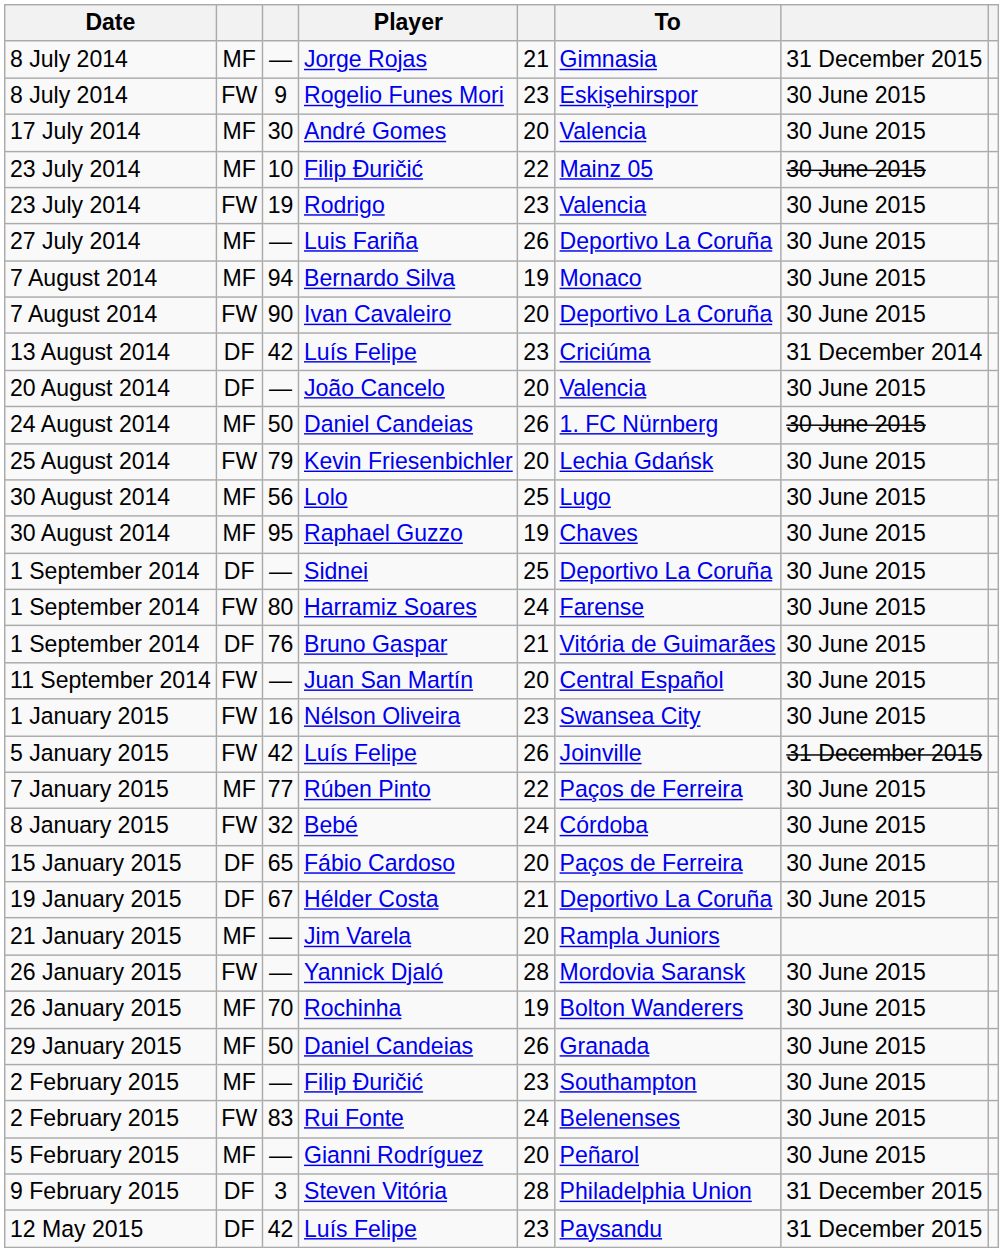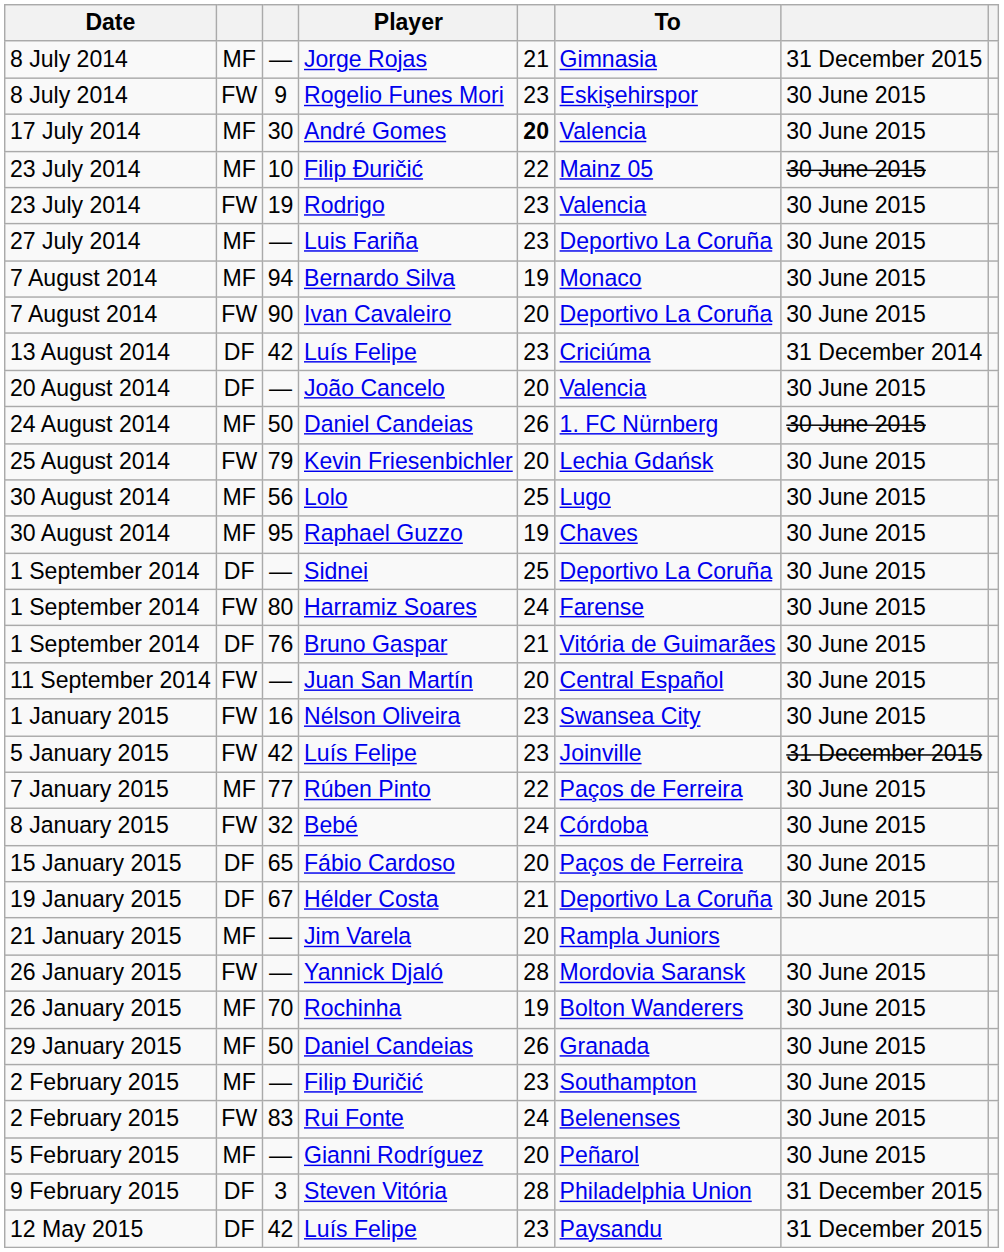 <table class="wikitable sortable" style="text-align:center;">
 <tr>
 <th>Date</th>
 <th></th>
 <th></th>
 <th>Player</th>
 <th></th>
 <th>To</th>
 <th></th>
 <th></th>
 </tr>
 <tr>
 <td align=left>8 July 2014</td>
 <td>MF</td>
 <td>—</td>
 <td align=left> <a href='#'>Jorge Rojas</a></td>
 <td>21</td>
 <td align=left> <a href='#'>Gimnasia</a></td>
 <td align=left>31 December 2015</td>
 <td></td>
 </tr>
 <tr>
 <td align=left>8 July 2014</td>
 <td>FW</td>
 <td>9</td>
 <td align=left> <a href='#'>Rogelio Funes Mori</a></td>
 <td>23</td>
 <td align=left> <a href='#'>Eskişehirspor</a></td>
 <td align=left>30 June 2015</td>
 <td></td>
 </tr>
 <tr>
 <td align=left>17 July 2014</td>
 <td>MF</td>
 <td>30</td>
 <td align=left> <a href='#'>André Gomes</a></td>
-<td>20</td>
+<td><strong>20</strong></td>
 <td align=left> <a href='#'>Valencia</a></td>
 <td align=left>30 June 2015</td>
 <td></td>
 </tr>
 <tr>
 <td align=left>23 July 2014</td>
 <td>MF</td>
 <td>10</td>
 <td align=left> <a href='#'>Filip Đuričić</a></td>
 <td>22</td>
 <td align=left> <a href='#'>Mainz 05</a></td>
 <td align=left><s>30 June 2015</s></td>
 <td></td>
 </tr>
 <tr>
 <td align=left>23 July 2014</td>
 <td>FW</td>
 <td>19</td>
 <td align=left> <a href='#'>Rodrigo</a></td>
 <td>23</td>
 <td align=left> <a href='#'>Valencia</a></td>
 <td align=left>30 June 2015</td>
 <td></td>
 </tr>
 <tr>
 <td align=left>27 July 2014</td>
 <td>MF</td>
 <td>—</td>
 <td align=left> <a href='#'>Luis Fariña</a></td>
-<td>26</td>
+<td>23</td>
 <td align=left> <a href='#'>Deportivo La Coruña</a></td>
 <td align=left>30 June 2015</td>
 <td></td>
 </tr>
 <tr>
 <td align=left>7 August 2014</td>
 <td>MF</td>
 <td>94</td>
 <td align=left> <a href='#'>Bernardo Silva</a></td>
 <td>19</td>
 <td align=left> <a href='#'>Monaco</a></td>
 <td align=left>30 June 2015</td>
 <td></td>
 </tr>
 <tr>
 <td align=left>7 August 2014</td>
 <td>FW</td>
 <td>90</td>
 <td align=left> <a href='#'>Ivan Cavaleiro</a></td>
 <td>20</td>
 <td align=left> <a href='#'>Deportivo La Coruña</a></td>
 <td align=left>30 June 2015</td>
 <td></td>
 </tr>
 <tr>
 <td align=left>13 August 2014</td>
 <td>DF</td>
 <td>42</td>
 <td align=left> <a href='#'>Luís Felipe</a></td>
 <td>23</td>
 <td align=left> <a href='#'>Criciúma</a></td>
 <td align=left>31 December 2014</td>
 <td></td>
 </tr>
 <tr>
 <td align=left>20 August 2014</td>
 <td>DF</td>
 <td>—</td>
 <td align=left> <a href='#'>João Cancelo</a></td>
 <td>20</td>
 <td align=left> <a href='#'>Valencia</a></td>
 <td align=left>30 June 2015</td>
 <td></td>
 </tr>
 <tr>
 <td align=left>24 August 2014</td>
 <td>MF</td>
 <td>50</td>
 <td align=left> <a href='#'>Daniel Candeias</a></td>
 <td>26</td>
 <td align=left> <a href='#'>1. FC Nürnberg</a></td>
 <td align=left><s>30 June 2015</s></td>
 <td></td>
 </tr>
 <tr>
 <td align=left>25 August 2014</td>
 <td>FW</td>
 <td>79</td>
 <td align=left> <a href='#'>Kevin Friesenbichler</a></td>
 <td>20</td>
 <td align=left> <a href='#'>Lechia Gdańsk</a></td>
 <td align=left>30 June 2015</td>
 <td></td>
 </tr>
 <tr>
 <td align=left>30 August 2014</td>
 <td>MF</td>
 <td>56</td>
 <td align=left> <a href='#'>Lolo</a></td>
 <td>25</td>
 <td align=left> <a href='#'>Lugo</a></td>
 <td align=left>30 June 2015</td>
 <td></td>
 </tr>
 <tr>
 <td align=left>30 August 2014</td>
 <td>MF</td>
 <td>95</td>
 <td align=left> <a href='#'>Raphael Guzzo</a></td>
 <td>19</td>
 <td align=left> <a href='#'>Chaves</a></td>
 <td align=left>30 June 2015</td>
 <td></td>
 </tr>
 <tr>
 <td align=left>1 September 2014</td>
 <td>DF</td>
 <td>—</td>
 <td align=left> <a href='#'>Sidnei</a></td>
 <td>25</td>
 <td align=left> <a href='#'>Deportivo La Coruña</a></td>
 <td align=left>30 June 2015</td>
 <td></td>
 </tr>
 <tr>
 <td align=left>1 September 2014</td>
 <td>FW</td>
 <td>80</td>
 <td align=left> <a href='#'>Harramiz Soares</a></td>
 <td>24</td>
 <td align=left> <a href='#'>Farense</a></td>
 <td align=left>30 June 2015</td>
 <td></td>
 </tr>
 <tr>
 <td align=left>1 September 2014</td>
 <td>DF</td>
 <td>76</td>
 <td align=left> <a href='#'>Bruno Gaspar</a></td>
 <td>21</td>
 <td align=left> <a href='#'>Vitória de Guimarães</a></td>
 <td align=left>30 June 2015</td>
 <td></td>
 </tr>
 <tr>
 <td align=left>11 September 2014</td>
 <td>FW</td>
 <td>—</td>
 <td align=left> <a href='#'>Juan San Martín</a></td>
 <td>20</td>
 <td align=left> <a href='#'>Central Español</a></td>
 <td align=left>30 June 2015</td>
 <td></td>
 </tr>
 <tr>
 <td align=left>1 January 2015</td>
 <td>FW</td>
 <td>16</td>
 <td align=left> <a href='#'>Nélson Oliveira</a></td>
 <td>23</td>
 <td align=left> <a href='#'>Swansea City</a></td>
 <td align=left>30 June 2015</td>
 <td></td>
 </tr>
 <tr>
 <td align=left>5 January 2015</td>
 <td>FW</td>
 <td>42</td>
 <td align=left> <a href='#'>Luís Felipe</a></td>
-<td>26</td>
+<td>23</td>
 <td align=left> <a href='#'>Joinville</a></td>
 <td align=left><s>31 December 2015</s></td>
 <td></td>
 </tr>
 <tr>
 <td align=left>7 January 2015</td>
 <td>MF</td>
 <td>77</td>
 <td align=left> <a href='#'>Rúben Pinto</a></td>
 <td>22</td>
 <td align=left> <a href='#'>Paços de Ferreira</a></td>
 <td align=left>30 June 2015</td>
 <td></td>
 </tr>
 <tr>
 <td align=left>8 January 2015</td>
 <td>FW</td>
 <td>32</td>
 <td align=left> <a href='#'>Bebé</a></td>
 <td>24</td>
 <td align=left> <a href='#'>Córdoba</a></td>
 <td align=left>30 June 2015</td>
 <td></td>
 </tr>
 <tr>
 <td align=left>15 January 2015</td>
 <td>DF</td>
 <td>65</td>
 <td align=left> <a href='#'>Fábio Cardoso</a></td>
 <td>20</td>
 <td align=left> <a href='#'>Paços de Ferreira</a></td>
 <td align=left>30 June 2015</td>
 <td></td>
 </tr>
 <tr>
 <td align=left>19 January 2015</td>
 <td>DF</td>
 <td>67</td>
 <td align=left> <a href='#'>Hélder Costa</a></td>
 <td>21</td>
 <td align=left> <a href='#'>Deportivo La Coruña</a></td>
 <td align=left>30 June 2015</td>
 <td></td>
 </tr>
 <tr>
 <td align=left>21 January 2015</td>
 <td>MF</td>
 <td>—</td>
 <td align=left> <a href='#'>Jim Varela</a></td>
 <td>20</td>
 <td align=left> <a href='#'>Rampla Juniors</a></td>
 <td></td>
 <td></td>
 </tr>
 <tr>
 <td align=left>26 January 2015</td>
 <td>FW</td>
 <td>—</td>
 <td align=left> <a href='#'>Yannick Djaló</a></td>
 <td>28</td>
 <td align=left> <a href='#'>Mordovia Saransk</a></td>
 <td align=left>30 June 2015</td>
 <td></td>
 </tr>
 <tr>
 <td align=left>26 January 2015</td>
 <td>MF</td>
 <td>70</td>
 <td align=left> <a href='#'>Rochinha</a></td>
 <td>19</td>
 <td align=left> <a href='#'>Bolton Wanderers</a></td>
 <td align=left>30 June 2015</td>
 <td></td>
 </tr>
 <tr>
 <td align=left>29 January 2015</td>
 <td>MF</td>
 <td>50</td>
 <td align=left> <a href='#'>Daniel Candeias</a></td>
 <td>26</td>
 <td align=left> <a href='#'>Granada</a></td>
 <td align=left>30 June 2015</td>
 <td></td>
 </tr>
 <tr>
 <td align=left>2 February 2015</td>
 <td>MF</td>
 <td>—</td>
 <td align=left> <a href='#'>Filip Đuričić</a></td>
 <td>23</td>
 <td align=left> <a href='#'>Southampton</a></td>
 <td align=left>30 June 2015</td>
 <td></td>
 </tr>
 <tr>
 <td align=left>2 February 2015</td>
 <td>FW</td>
 <td>83</td>
 <td align=left> <a href='#'>Rui Fonte</a></td>
 <td>24</td>
 <td align=left> <a href='#'>Belenenses</a></td>
 <td align=left>30 June 2015</td>
 <td></td>
 </tr>
 <tr>
 <td align=left>5 February 2015</td>
 <td>MF</td>
 <td>—</td>
 <td align=left> <a href='#'>Gianni Rodríguez</a></td>
 <td>20</td>
 <td align=left> <a href='#'>Peñarol</a></td>
 <td align=left>30 June 2015</td>
 <td></td>
 </tr>
 <tr>
 <td align=left>9 February 2015</td>
 <td>DF</td>
 <td>3</td>
 <td align=left> <a href='#'>Steven Vitória</a></td>
 <td>28</td>
 <td align=left> <a href='#'>Philadelphia Union</a></td>
 <td align=left>31 December 2015</td>
 <td></td>
 </tr>
 <tr>
 <td align=left>12 May 2015</td>
 <td>DF</td>
 <td>42</td>
 <td align=left> <a href='#'>Luís Felipe</a></td>
 <td>23</td>
 <td align=left> <a href='#'>Paysandu</a></td>
 <td align=left>31 December 2015</td>
 <td></td>
 </tr>
 </table>
